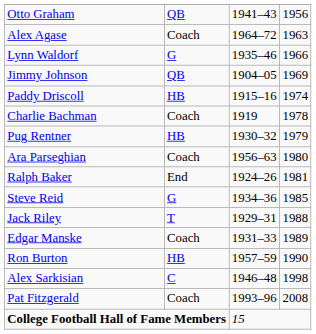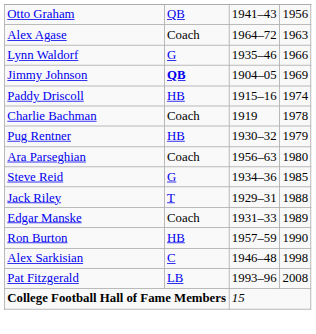 <table class="wikitable">
 <tr>
 </tr>
 <tr>
 <td><a href='#'>Otto Graham</a></td>
 <td><a href='#'>QB</a></td>
 <td>1941–43</td>
 <td>1956</td>
 </tr>
 <tr>
 <td><a href='#'>Alex Agase</a></td>
 <td>Coach</td>
 <td>1964–72</td>
 <td>1963</td>
 </tr>
 <tr>
 <td><a href='#'>Lynn Waldorf</a></td>
 <td><a href='#'>G</a></td>
 <td>1935–46</td>
 <td>1966</td>
 </tr>
 <tr>
 <td><a href='#'>Jimmy Johnson</a></td>
-<td><a href='#'>QB</a></td>
+<td><strong><a href='#'>QB</a></strong></td>
 <td>1904–05</td>
 <td>1969</td>
 </tr>
 <tr>
 <td><a href='#'>Paddy Driscoll</a></td>
 <td><a href='#'>HB</a></td>
 <td>1915–16</td>
 <td>1974</td>
 </tr>
 <tr>
 <td><a href='#'>Charlie Bachman</a></td>
 <td>Coach</td>
 <td>1919</td>
 <td>1978</td>
 </tr>
 <tr>
 <td><a href='#'>Pug Rentner</a></td>
 <td><a href='#'>HB</a></td>
 <td>1930–32</td>
 <td>1979</td>
 </tr>
 <tr>
 <td><a href='#'>Ara Parseghian</a></td>
 <td>Coach</td>
 <td>1956–63</td>
 <td>1980</td>
-</tr>
-<tr>
-<td><a href='#'>Ralph Baker</a></td>
-<td>End</td>
-<td>1924–26</td>
-<td>1981</td>
 </tr>
 <tr>
 <td><a href='#'>Steve Reid</a></td>
 <td><a href='#'>G</a></td>
 <td>1934–36</td>
 <td>1985</td>
 </tr>
 <tr>
 <td><a href='#'>Jack Riley</a></td>
 <td><a href='#'>T</a></td>
 <td>1929–31</td>
 <td>1988</td>
 </tr>
 <tr>
 <td><a href='#'>Edgar Manske</a></td>
 <td>Coach</td>
 <td>1931–33</td>
 <td>1989</td>
 </tr>
 <tr>
 <td><a href='#'>Ron Burton</a></td>
 <td><a href='#'>HB</a></td>
 <td>1957–59</td>
 <td>1990</td>
 </tr>
 <tr>
 <td><a href='#'>Alex Sarkisian</a></td>
 <td><a href='#'>C</a></td>
 <td>1946–48</td>
 <td>1998</td>
 </tr>
 <tr>
 <td><a href='#'>Pat Fitzgerald</a></td>
-<td>Coach</td>
+<td><a href='#'>LB</a></td>
 <td>1993–96</td>
 <td>2008</td>
 </tr>
 <tr>
 <td colspan=2><strong>College Football Hall of Fame Members</strong></td>
 <td colspan=2><em>15</em></td>
 </tr>
 </table>
